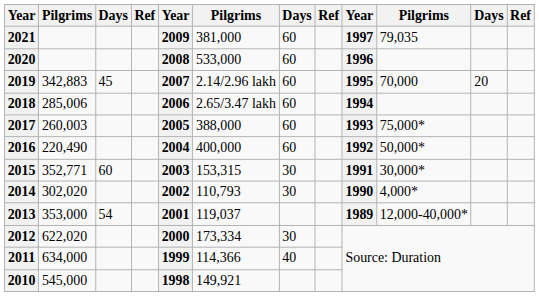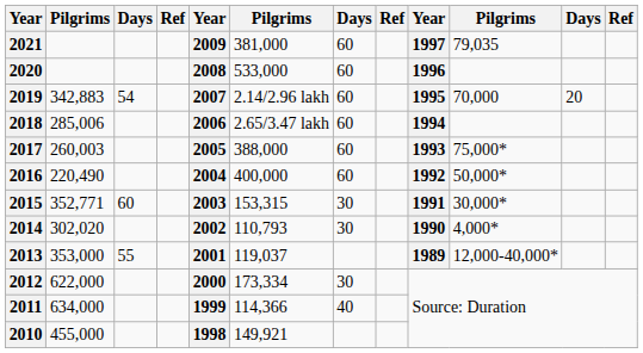 <table class="wikitable">
 <tr>
 <th>Year</th>
 <th>Pilgrims</th>
 <th>Days</th>
 <th>Ref</th>
 <th>Year</th>
 <th>Pilgrims</th>
 <th>Days</th>
 <th>Ref</th>
 <th>Year</th>
 <th>Pilgrims</th>
 <th>Days</th>
 <th>Ref</th>
 </tr>
 <tr>
 <th>2021</th>
 <td></td>
 <td></td>
 <td></td>
 <th>2009</th>
 <td>381,000</td>
 <td>60</td>
 <td></td>
 <th>1997</th>
 <td>79,035</td>
 <td></td>
 <td></td>
 </tr>
 <tr>
 <th>2020</th>
 <td></td>
 <td></td>
 <td></td>
 <th>2008</th>
 <td>533,000</td>
 <td>60</td>
 <td></td>
 <th>1996</th>
 <td></td>
 <td></td>
 <td></td>
 </tr>
 <tr>
 <th>2019</th>
 <td>342,883</td>
-<td>45</td>
+<td>54</td>
 <td></td>
 <th>2007</th>
 <td>2.14/2.96 lakh</td>
 <td>60</td>
 <td></td>
 <th>1995</th>
 <td>70,000</td>
 <td>20</td>
 <td></td>
 </tr>
 <tr>
 <th>2018</th>
 <td>285,006</td>
 <td></td>
 <td></td>
 <th>2006</th>
 <td>2.65/3.47 lakh</td>
 <td>60</td>
 <td></td>
 <th>1994</th>
 <td></td>
 <td></td>
 <td></td>
 </tr>
 <tr>
 <th>2017</th>
 <td>260,003</td>
 <td></td>
 <td></td>
 <th>2005</th>
 <td>388,000</td>
 <td>60</td>
 <td></td>
 <th>1993</th>
 <td>75,000*</td>
 <td></td>
 <td></td>
 </tr>
 <tr>
 <th>2016</th>
 <td>220,490</td>
 <td></td>
 <td></td>
 <th>2004</th>
 <td>400,000</td>
 <td>60</td>
 <td></td>
 <th>1992</th>
 <td>50,000*</td>
 <td></td>
 <td></td>
 </tr>
 <tr>
 <th>2015</th>
 <td>352,771</td>
 <td>60</td>
 <td></td>
 <th>2003</th>
 <td>153,315</td>
 <td>30</td>
 <td></td>
 <th>1991</th>
 <td>30,000*</td>
 <td></td>
 <td></td>
 </tr>
 <tr>
 <th>2014</th>
 <td>302,020</td>
 <td></td>
 <td></td>
 <th>2002</th>
 <td>110,793</td>
 <td>30</td>
 <td></td>
 <th>1990</th>
 <td>4,000*</td>
 <td></td>
 <td></td>
 </tr>
 <tr>
 <th>2013</th>
 <td>353,000</td>
-<td>54</td>
+<td>55</td>
 <td></td>
 <th>2001</th>
 <td>119,037</td>
 <td></td>
 <td></td>
 <th>1989</th>
 <td>12,000-40,000*</td>
 <td></td>
 <td></td>
 </tr>
 <tr>
 <th>2012</th>
-<td>622,020</td>
+<td>622,000</td>
 <td></td>
 <td></td>
 <th>2000</th>
 <td>173,334</td>
 <td>30</td>
 <td></td>
 <td colspan="4" rowspan="3">Source: Duration</td>
 </tr>
 <tr>
 <th>2011</th>
 <td>634,000</td>
 <td></td>
 <td></td>
 <th>1999</th>
 <td>114,366</td>
 <td>40</td>
 <td></td>
 </tr>
 <tr>
 <th>2010</th>
-<td>545,000</td>
+<td>455,000</td>
 <td></td>
 <td></td>
 <th>1998</th>
 <td>149,921</td>
 <td></td>
 <td></td>
 </tr>
 </table>
